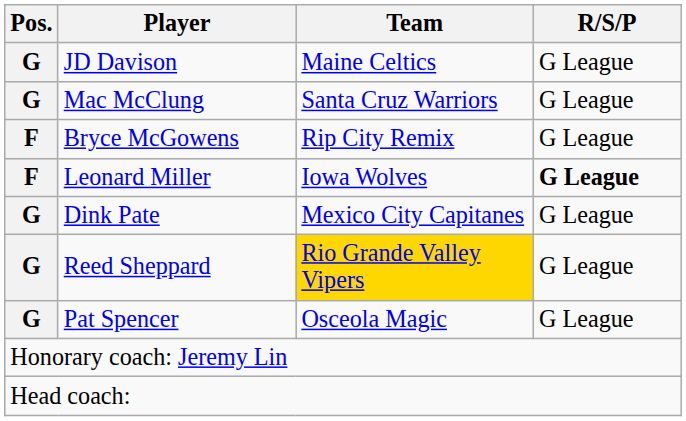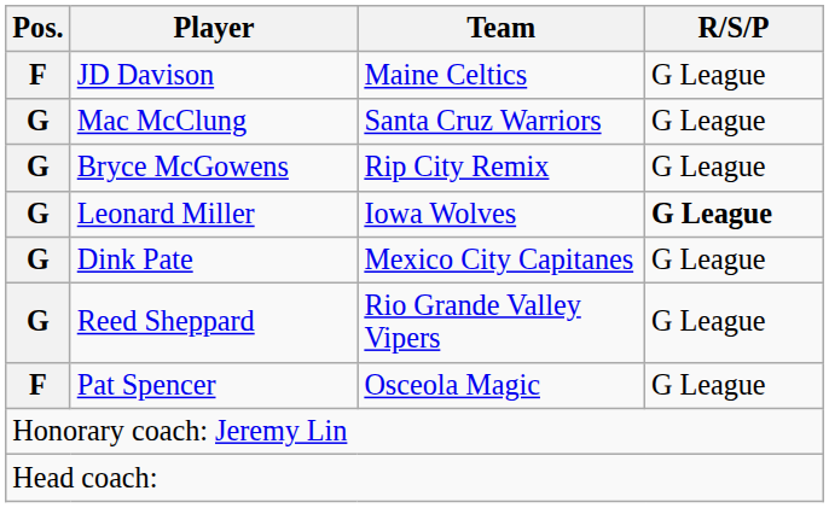 <table class="wikitable">
 <tr>
 <th>Pos.</th>
 <th style="width:150px;">Player</th>
 <th width=150>Team</th>
 <th width=90>R/S/P</th>
 </tr>
 <tr>
-<th>G</th>
+<th>F</th>
 <td><a href='#'>JD Davison</a></td>
 <td><a href='#'>Maine Celtics</a></td>
 <td>G League</td>
 </tr>
 <tr>
 <th>G</th>
 <td><a href='#'>Mac McClung</a></td>
 <td><a href='#'>Santa Cruz Warriors</a></td>
 <td>G League</td>
 </tr>
 <tr>
-<th>F</th>
+<th>G</th>
 <td><a href='#'>Bryce McGowens</a></td>
 <td><a href='#'>Rip City Remix</a></td>
 <td>G League</td>
 </tr>
 <tr>
-<th>F</th>
+<th>G</th>
 <td><a href='#'>Leonard Miller</a></td>
 <td><a href='#'>Iowa Wolves</a></td>
 <td><strong>G League</strong></td>
 </tr>
 <tr>
 <th>G</th>
 <td><a href='#'>Dink Pate</a></td>
 <td><a href='#'>Mexico City Capitanes</a></td>
 <td>G League</td>
 </tr>
 <tr>
 <th>G</th>
 <td><a href='#'>Reed Sheppard</a></td>
-<td style="background: gold;"><a href='#'>Rio Grande Valley Vipers</a></td>
+<td><a href='#'>Rio Grande Valley Vipers</a></td>
 <td>G League</td>
 </tr>
 <tr>
-<th>G</th>
+<th>F</th>
 <td><a href='#'>Pat Spencer</a></td>
 <td><a href='#'>Osceola Magic</a></td>
 <td>G League</td>
 </tr>
 <tr>
 <td colspan="5">Honorary coach: <a href='#'>Jeremy Lin</a></td>
 </tr>
 <tr>
 <td colspan="5">Head coach:</td>
 </tr>
 </table>
